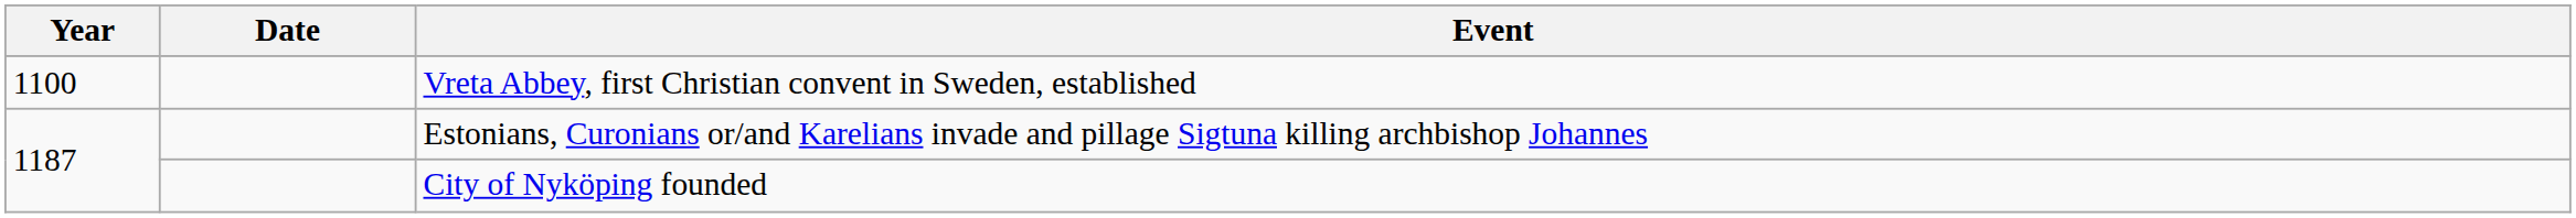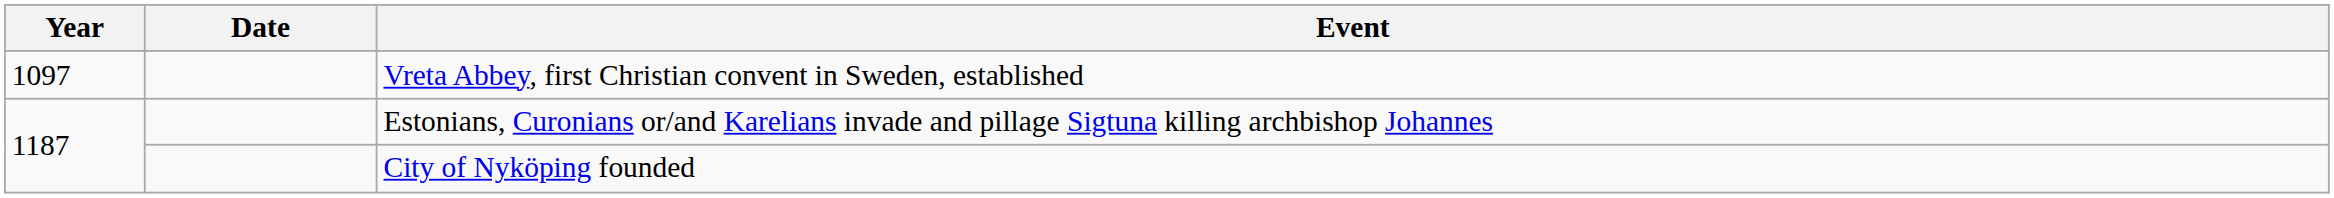 <table class="wikitable" width="100%">
 <tr>
 <th style="width: 6%;">Year</th>
 <th style="width: 10%;">Date</th>
 <th>Event</th>
 </tr>
 <tr>
-<td>1100</td>
+<td>1097</td>
 <td></td>
 <td><a href='#'>Vreta Abbey</a>, first Christian convent in Sweden, established</td>
 </tr>
 <tr>
 <td rowspan="2">1187</td>
 <td></td>
 <td>Estonians, <a href='#'>Curonians</a> or/and <a href='#'>Karelians</a> invade and pillage <a href='#'>Sigtuna</a> killing archbishop <a href='#'>Johannes</a></td>
 </tr>
 <tr>
 <td></td>
 <td><a href='#'>City of Nyköping</a> founded</td>
 </tr>
 </table>
